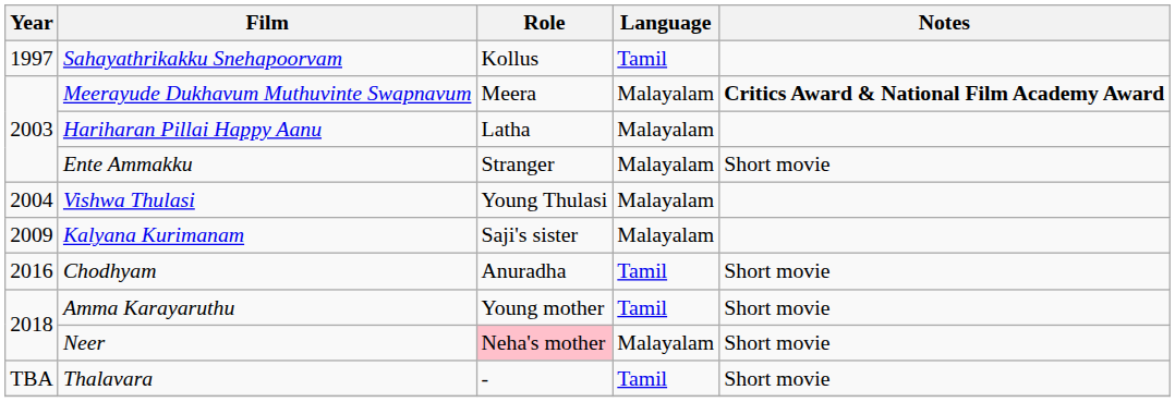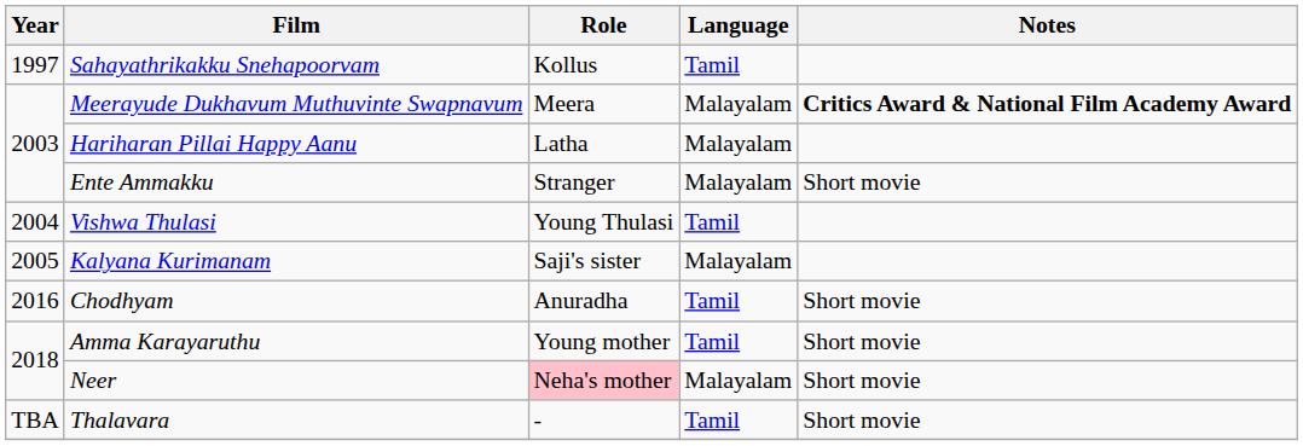 <table class="wikitable" style="font-size: 95%;">
 <tr>
 <th>Year</th>
 <th>Film</th>
 <th>Role</th>
 <th>Language</th>
 <th>Notes</th>
 </tr>
 <tr>
 <td rowspan="1">1997</td>
 <td><em><a href='#'>Sahayathrikakku Snehapoorvam</a></em></td>
 <td>Kollus</td>
 <td><a href='#'>Tamil</a></td>
 <td></td>
 </tr>
 <tr>
 <td rowspan="3">2003</td>
 <td><em><a href='#'>Meerayude Dukhavum Muthuvinte Swapnavum</a></em></td>
 <td>Meera</td>
 <td>Malayalam</td>
 <td><strong>Critics Award & National Film Academy Award</strong></td>
 </tr>
 <tr>
 <td><em><a href='#'>Hariharan Pillai Happy Aanu</a></em></td>
 <td>Latha</td>
 <td>Malayalam</td>
 <td></td>
 </tr>
 <tr>
 <td><em>Ente Ammakku</em></td>
 <td>Stranger</td>
 <td>Malayalam</td>
 <td>Short movie</td>
 </tr>
 <tr>
 <td rowspan="1">2004</td>
 <td><em><a href='#'>Vishwa Thulasi</a></em></td>
 <td>Young Thulasi</td>
-<td>Malayalam</td>
+<td><a href='#'>Tamil</a></td>
 <td></td>
 </tr>
 <tr>
-<td rowspan="1">2009</td>
+<td rowspan="1">2005</td>
 <td><em><a href='#'>Kalyana Kurimanam</a></em></td>
 <td>Saji's sister</td>
 <td>Malayalam</td>
 <td></td>
 </tr>
 <tr>
 <td rowspan="1">2016</td>
 <td><em>Chodhyam</em></td>
 <td>Anuradha</td>
 <td><a href='#'>Tamil</a></td>
 <td>Short movie</td>
 </tr>
 <tr>
 <td rowspan="2">2018</td>
 <td><em>Amma Karayaruthu</em></td>
 <td>Young mother</td>
 <td><a href='#'>Tamil</a></td>
 <td>Short movie</td>
 </tr>
 <tr>
 <td><em>Neer</em></td>
 <td style="background: pink;">Neha's mother</td>
 <td>Malayalam</td>
 <td>Short movie</td>
 </tr>
 <tr>
 <td rowspan="1">TBA</td>
 <td><em>Thalavara</em></td>
 <td>-</td>
 <td><a href='#'>Tamil</a></td>
 <td>Short movie</td>
 </tr>
 <tr>
 </tr>
 </table>
